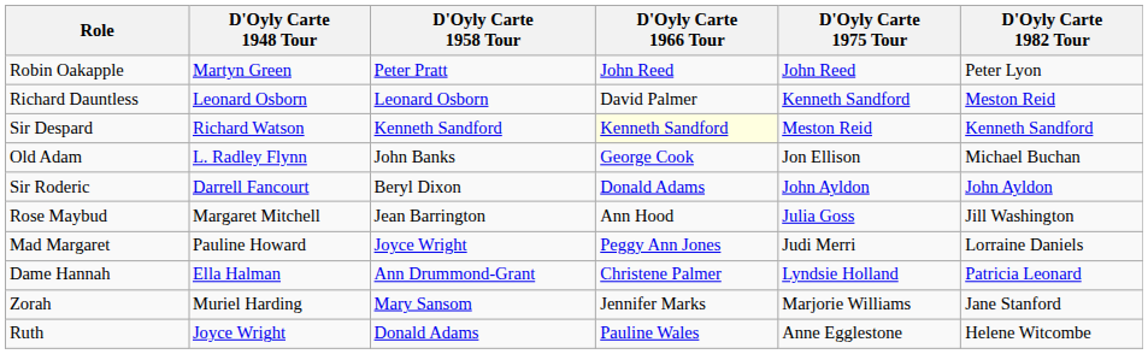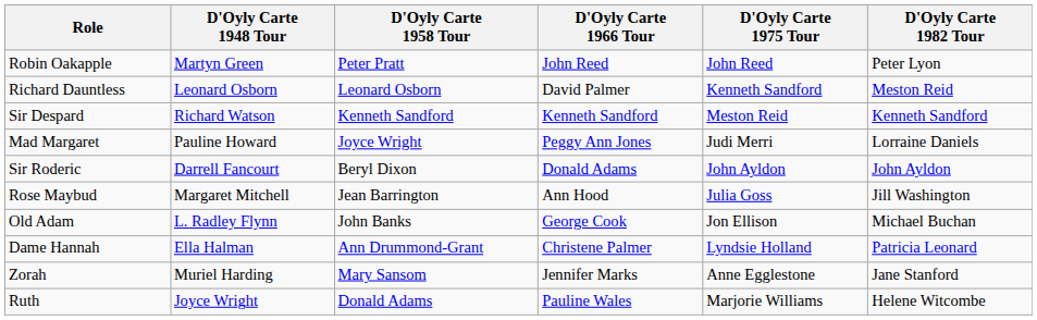 <table class="wikitable" style="width: 65em; font-size: 90%; line-height: 1.2">
 <tr>
 <th>Role</th>
 <th>D'Oyly Carte<br>1948 Tour</th>
 <th>D'Oyly Carte<br>1958 Tour</th>
 <th>D'Oyly Carte<br>1966 Tour</th>
 <th>D'Oyly Carte<br>1975 Tour</th>
 <th>D'Oyly Carte<br>1982 Tour</th>
 </tr>
 <tr>
 <td>Robin Oakapple</td>
 <td><a href='#'>Martyn Green</a></td>
 <td><a href='#'>Peter Pratt</a></td>
 <td><a href='#'>John Reed</a></td>
 <td><a href='#'>John Reed</a></td>
 <td>Peter Lyon</td>
 </tr>
 <tr>
 <td>Richard Dauntless</td>
 <td><a href='#'>Leonard Osborn</a></td>
 <td><a href='#'>Leonard Osborn</a></td>
 <td>David Palmer</td>
 <td><a href='#'>Kenneth Sandford</a></td>
 <td><a href='#'>Meston Reid</a></td>
 </tr>
 <tr>
 <td>Sir Despard</td>
 <td><a href='#'>Richard Watson</a></td>
 <td><a href='#'>Kenneth Sandford</a></td>
-<td style="background: lightyellow;"><a href='#'>Kenneth Sandford</a></td>
+<td><a href='#'>Kenneth Sandford</a></td>
 <td><a href='#'>Meston Reid</a></td>
 <td><a href='#'>Kenneth Sandford</a></td>
 </tr>
 <tr>
-<td>Old Adam</td>
-<td><a href='#'>L. Radley Flynn</a></td>
-<td>John Banks</td>
-<td><a href='#'>George Cook</a></td>
-<td>Jon Ellison</td>
-<td>Michael Buchan</td>
+<td>Mad Margaret</td>
+<td>Pauline Howard</td>
+<td><a href='#'>Joyce Wright</a></td>
+<td><a href='#'>Peggy Ann Jones</a></td>
+<td>Judi Merri</td>
+<td>Lorraine Daniels</td>
 </tr>
 <tr>
 <td>Sir Roderic</td>
 <td><a href='#'>Darrell Fancourt</a></td>
 <td>Beryl Dixon</td>
 <td><a href='#'>Donald Adams</a></td>
 <td><a href='#'>John Ayldon</a></td>
 <td><a href='#'>John Ayldon</a></td>
 </tr>
 <tr>
 <td>Rose Maybud</td>
 <td>Margaret Mitchell</td>
 <td>Jean Barrington</td>
 <td>Ann Hood</td>
 <td><a href='#'>Julia Goss</a></td>
 <td>Jill Washington</td>
 </tr>
 <tr>
-<td>Mad Margaret</td>
-<td>Pauline Howard</td>
-<td><a href='#'>Joyce Wright</a></td>
-<td><a href='#'>Peggy Ann Jones</a></td>
-<td>Judi Merri</td>
-<td>Lorraine Daniels</td>
+<td>Old Adam</td>
+<td><a href='#'>L. Radley Flynn</a></td>
+<td>John Banks</td>
+<td><a href='#'>George Cook</a></td>
+<td>Jon Ellison</td>
+<td>Michael Buchan</td>
 </tr>
 <tr>
 <td>Dame Hannah</td>
 <td><a href='#'>Ella Halman</a></td>
 <td><a href='#'>Ann Drummond-Grant</a></td>
 <td><a href='#'>Christene Palmer</a></td>
 <td><a href='#'>Lyndsie Holland</a></td>
 <td><a href='#'>Patricia Leonard</a></td>
 </tr>
 <tr>
 <td>Zorah</td>
 <td>Muriel Harding</td>
 <td><a href='#'>Mary Sansom</a></td>
 <td>Jennifer Marks</td>
-<td>Marjorie Williams</td>
+<td>Anne Egglestone</td>
 <td>Jane Stanford</td>
 </tr>
 <tr>
 <td>Ruth</td>
 <td><a href='#'>Joyce Wright</a></td>
 <td><a href='#'>Donald Adams</a></td>
 <td><a href='#'>Pauline Wales</a></td>
-<td>Anne Egglestone</td>
+<td>Marjorie Williams</td>
 <td>Helene Witcombe</td>
 </tr>
 </table>
